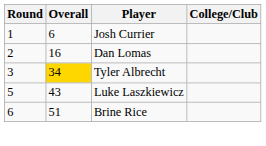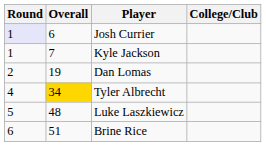 <table class="wikitable">
 <tr>
 <th>Round</th>
 <th>Overall</th>
 <th>Player</th>
 <th>College/Club</th>
 </tr>
 <tr>
-<td>1</td>
+<td style="background: lavender;">1</td>
 <td>6</td>
 <td>Josh Currier</td>
 <td></td>
 </tr>
 <tr>
+<td>1</td>
+<td>7</td>
+<td>Kyle Jackson</td>
+<td></td>
+</tr>
+<tr>
 <td>2</td>
-<td>16</td>
+<td>19</td>
 <td>Dan Lomas</td>
 <td></td>
 </tr>
 <tr>
-<td>3</td>
+<td>4</td>
 <td style="background: gold;">34</td>
 <td>Tyler Albrecht</td>
 <td></td>
 </tr>
 <tr>
 <td>5</td>
-<td>43</td>
+<td>48</td>
 <td>Luke Laszkiewicz</td>
 <td></td>
 </tr>
 <tr>
 <td>6</td>
 <td>51</td>
 <td>Brine Rice</td>
 <td></td>
 </tr>
 </table>
